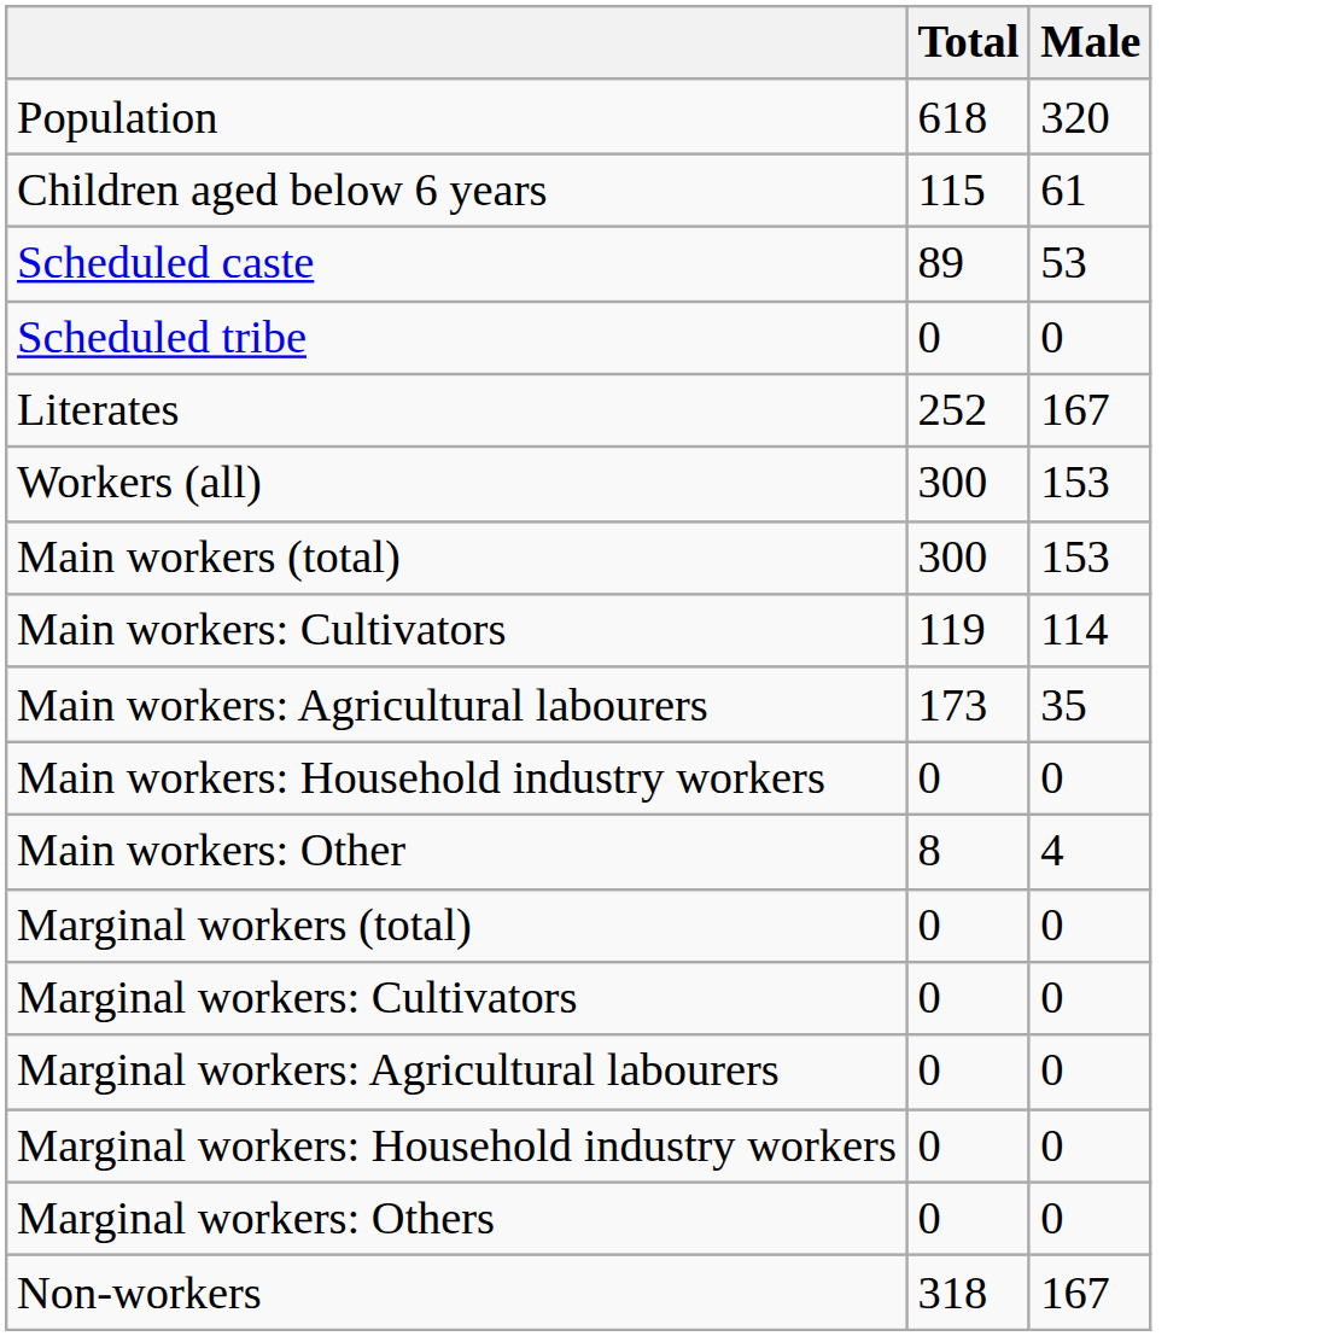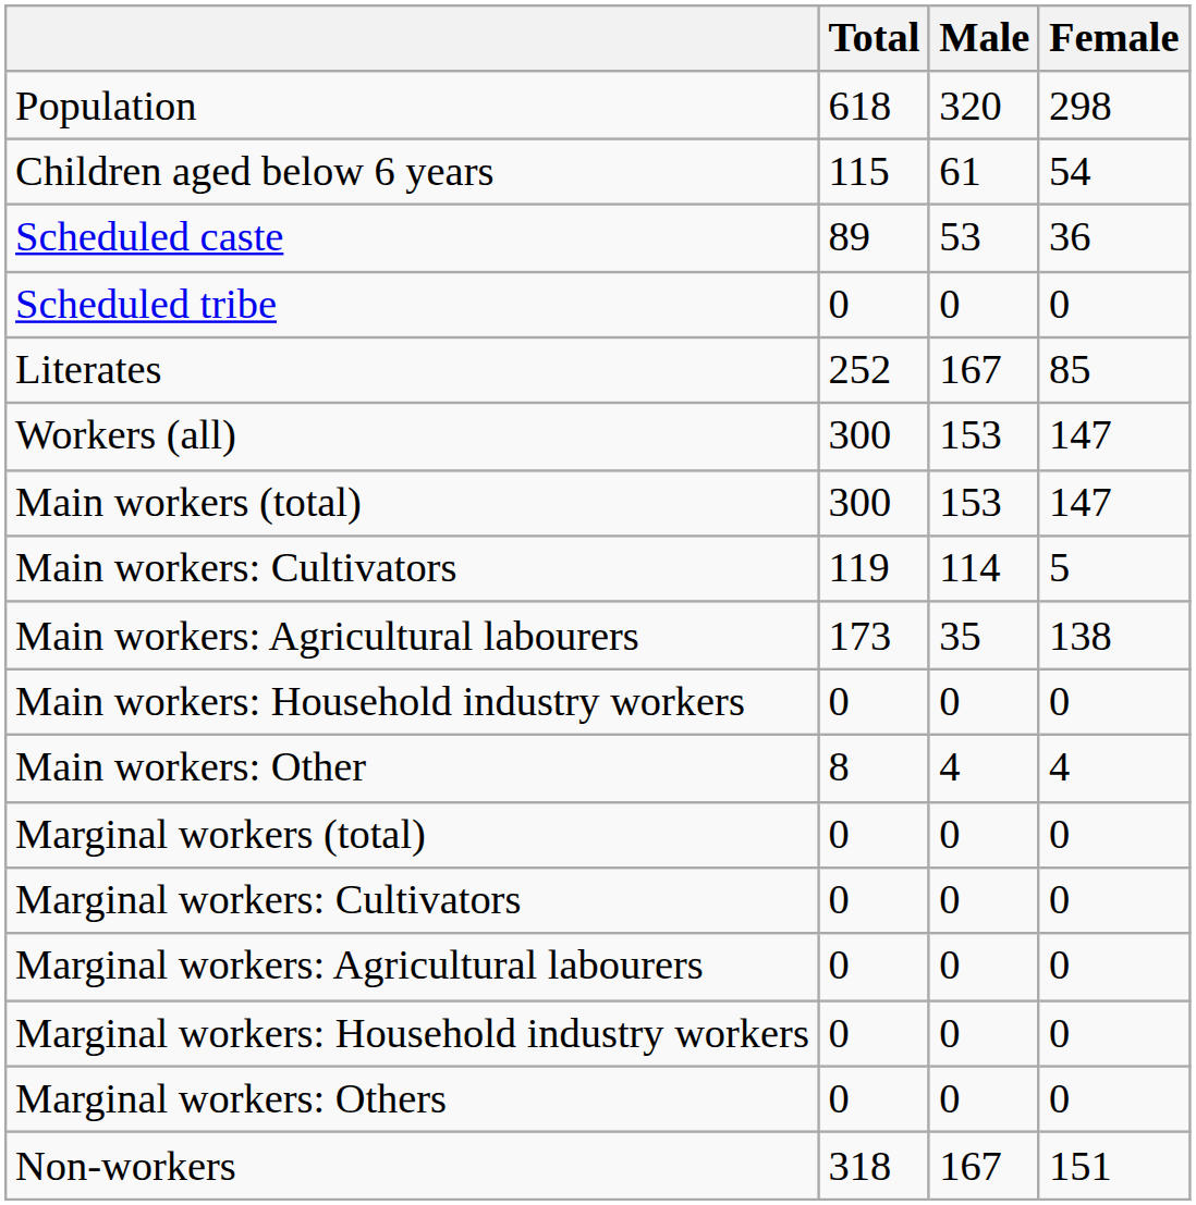 <table class="wikitable sortable">
 <tr>
 <th></th>
 <th>Total</th>
 <th>Male</th>
+<th>Female</th>
 </tr>
 <tr>
 <td>Population</td>
 <td>618</td>
 <td>320</td>
+<td>298</td>
 </tr>
 <tr>
 <td>Children aged below 6 years</td>
 <td>115</td>
 <td>61</td>
+<td>54</td>
 </tr>
 <tr>
 <td><a href='#'>Scheduled caste</a></td>
 <td>89</td>
 <td>53</td>
+<td>36</td>
 </tr>
 <tr>
 <td><a href='#'>Scheduled tribe</a></td>
+<td>0</td>
 <td>0</td>
 <td>0</td>
 </tr>
 <tr>
 <td>Literates</td>
 <td>252</td>
 <td>167</td>
+<td>85</td>
 </tr>
 <tr>
 <td>Workers (all)</td>
 <td>300</td>
 <td>153</td>
+<td>147</td>
 </tr>
 <tr>
 <td>Main workers (total)</td>
 <td>300</td>
 <td>153</td>
+<td>147</td>
 </tr>
 <tr>
 <td>Main workers: Cultivators</td>
 <td>119</td>
 <td>114</td>
+<td>5</td>
 </tr>
 <tr>
 <td>Main workers: Agricultural labourers</td>
 <td>173</td>
 <td>35</td>
+<td>138</td>
 </tr>
 <tr>
 <td>Main workers: Household industry workers</td>
+<td>0</td>
 <td>0</td>
 <td>0</td>
 </tr>
 <tr>
 <td>Main workers: Other</td>
 <td>8</td>
 <td>4</td>
+<td>4</td>
 </tr>
 <tr>
 <td>Marginal workers (total)</td>
+<td>0</td>
 <td>0</td>
 <td>0</td>
 </tr>
 <tr>
 <td>Marginal workers: Cultivators</td>
 <td>0</td>
 <td>0</td>
+<td>0</td>
 </tr>
 <tr>
 <td>Marginal workers: Agricultural labourers</td>
+<td>0</td>
 <td>0</td>
 <td>0</td>
 </tr>
 <tr>
 <td>Marginal workers: Household industry workers</td>
 <td>0</td>
 <td>0</td>
+<td>0</td>
 </tr>
 <tr>
 <td>Marginal workers: Others</td>
+<td>0</td>
 <td>0</td>
 <td>0</td>
 </tr>
 <tr>
 <td>Non-workers</td>
 <td>318</td>
 <td>167</td>
+<td>151</td>
 </tr>
 </table>
